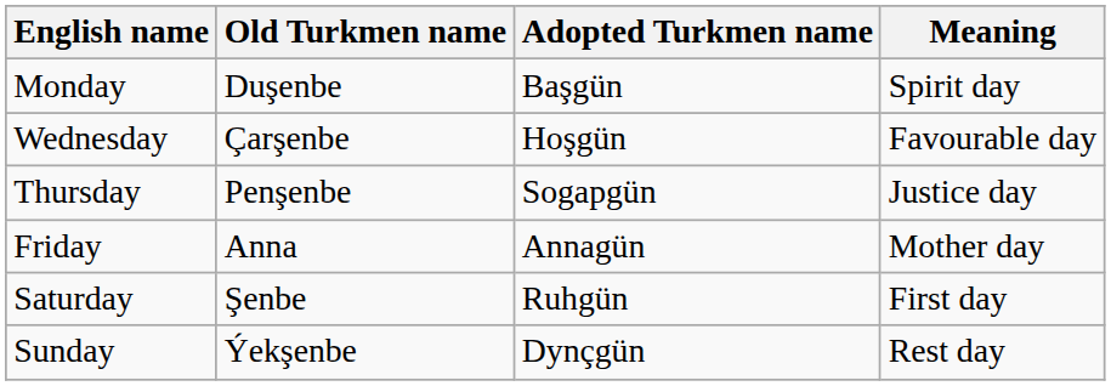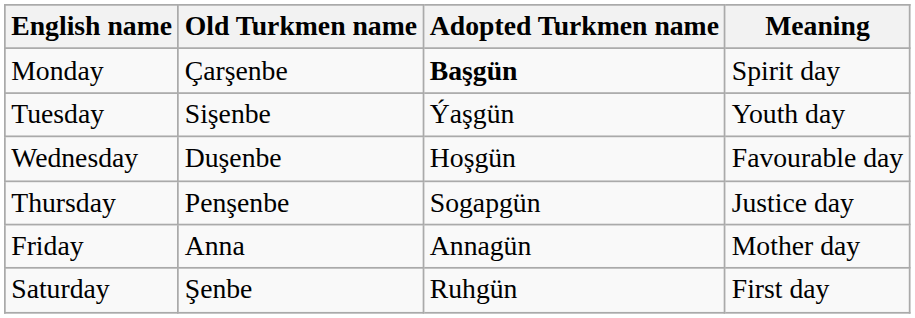 <table class="wikitable">
 <tr>
 <th>English name</th>
 <th>Old Turkmen name</th>
 <th>Adopted Turkmen name</th>
 <th>Meaning</th>
 </tr>
 <tr>
 <td>Monday</td>
-<td>Duşenbe</td>
-<td>Başgün</td>
+<td>Çarşenbe</td>
+<td><strong>Başgün</strong></td>
 <td>Spirit day</td>
 </tr>
 <tr>
+<td>Tuesday</td>
+<td>Sişenbe</td>
+<td>Ýaşgün</td>
+<td>Youth day</td>
+</tr>
+<tr>
 <td>Wednesday</td>
-<td>Çarşenbe</td>
+<td>Duşenbe</td>
 <td>Hoşgün</td>
 <td>Favourable day</td>
 </tr>
 <tr>
 <td>Thursday</td>
 <td>Penşenbe</td>
 <td>Sogapgün</td>
 <td>Justice day</td>
 </tr>
 <tr>
 <td>Friday</td>
 <td>Anna</td>
 <td>Annagün</td>
 <td>Mother day</td>
 </tr>
 <tr>
 <td>Saturday</td>
 <td>Şenbe</td>
 <td>Ruhgün</td>
 <td>First day</td>
 </tr>
-<tr>
-<td>Sunday</td>
-<td>Ýekşenbe</td>
-<td>Dynçgün</td>
-<td>Rest day</td>
-</tr>
 </table>
